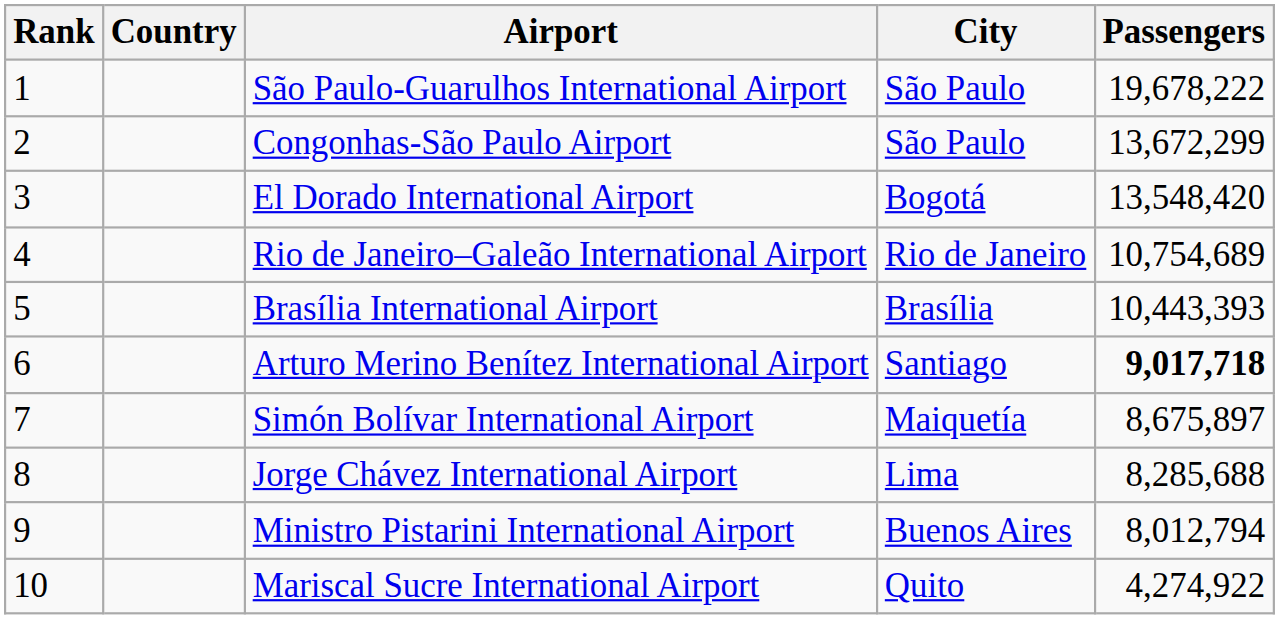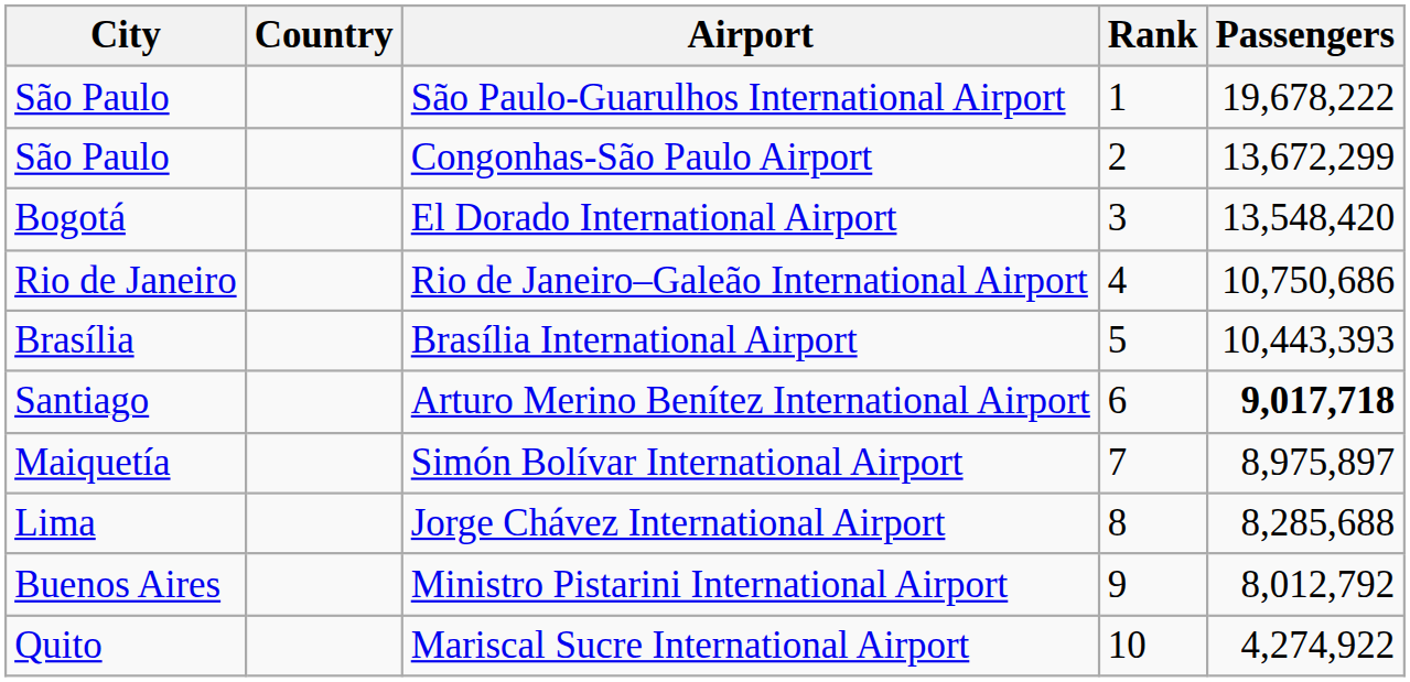 <table class="wikitable sortable">
 <tr>
-<th>Rank</th>
+<th>City</th>
 <th>Country</th>
 <th>Airport</th>
-<th>City</th>
+<th>Rank</th>
 <th>Passengers</th>
 </tr>
 <tr>
-<td>1</td>
+<td><a href='#'>São Paulo</a></td>
 <td></td>
 <td><a href='#'>São Paulo-Guarulhos International Airport</a></td>
-<td><a href='#'>São Paulo</a></td>
+<td>1</td>
 <td align="right">19,678,222</td>
 </tr>
 <tr>
-<td>2</td>
+<td><a href='#'>São Paulo</a></td>
 <td></td>
 <td><a href='#'>Congonhas-São Paulo Airport</a></td>
-<td><a href='#'>São Paulo</a></td>
+<td>2</td>
 <td align="right">13,672,299</td>
 </tr>
 <tr>
-<td>3</td>
+<td><a href='#'>Bogotá</a></td>
 <td></td>
 <td><a href='#'>El Dorado International Airport</a></td>
-<td><a href='#'>Bogotá</a></td>
+<td>3</td>
 <td align="right">13,548,420</td>
 </tr>
 <tr>
-<td>4</td>
+<td><a href='#'>Rio de Janeiro</a></td>
 <td></td>
 <td><a href='#'>Rio de Janeiro–Galeão International Airport</a></td>
-<td><a href='#'>Rio de Janeiro</a></td>
-<td align="right">10,754,689</td>
+<td>4</td>
+<td align="right">10,750,686</td>
 </tr>
 <tr>
-<td>5</td>
+<td><a href='#'>Brasília</a></td>
 <td></td>
 <td><a href='#'>Brasília International Airport</a></td>
-<td><a href='#'>Brasília</a></td>
+<td>5</td>
 <td align="right">10,443,393</td>
 </tr>
 <tr>
-<td>6</td>
+<td><a href='#'>Santiago</a></td>
 <td></td>
 <td><a href='#'>Arturo Merino Benítez International Airport</a></td>
-<td><a href='#'>Santiago</a></td>
+<td>6</td>
 <td align="right"><strong>9,017,718</strong></td>
 </tr>
 <tr>
-<td>7</td>
+<td><a href='#'>Maiquetía</a></td>
 <td></td>
 <td><a href='#'>Simón Bolívar International Airport</a></td>
-<td><a href='#'>Maiquetía</a></td>
-<td align="right">8,675,897</td>
+<td>7</td>
+<td align="right">8,975,897</td>
 </tr>
 <tr>
-<td>8</td>
+<td><a href='#'>Lima</a></td>
 <td></td>
 <td><a href='#'>Jorge Chávez International Airport</a></td>
-<td><a href='#'>Lima</a></td>
+<td>8</td>
 <td align="right">8,285,688</td>
 </tr>
 <tr>
-<td>9</td>
+<td><a href='#'>Buenos Aires</a></td>
 <td></td>
 <td><a href='#'>Ministro Pistarini International Airport</a></td>
-<td><a href='#'>Buenos Aires</a></td>
-<td align="right">8,012,794</td>
+<td>9</td>
+<td align="right">8,012,792</td>
 </tr>
 <tr>
-<td>10</td>
+<td><a href='#'>Quito</a></td>
 <td></td>
 <td><a href='#'>Mariscal Sucre International Airport</a></td>
-<td><a href='#'>Quito</a></td>
+<td>10</td>
 <td align="right">4,274,922</td>
 </tr>
 </table>
